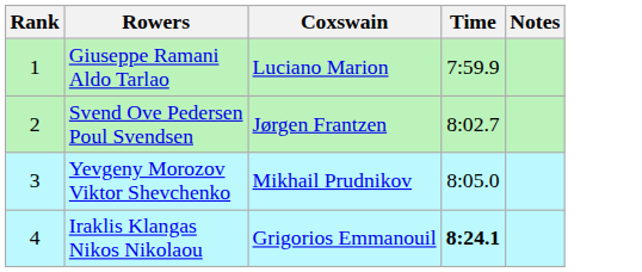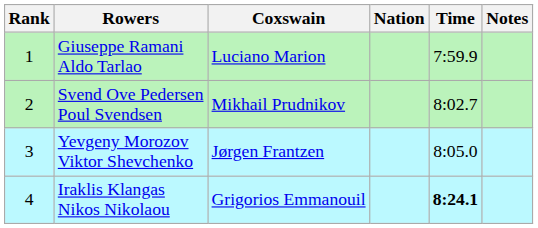 <table class="wikitable sortable" style="text-align:center">
 <tr>
 <th>Rank</th>
 <th>Rowers</th>
 <th>Coxswain</th>
+<th>Nation</th>
 <th>Time</th>
 <th>Notes</th>
 </tr>
 <tr bgcolor=bbf3bb>
 <td>1</td>
 <td align=left><a href='#'>Giuseppe Ramani</a><br><a href='#'>Aldo Tarlao</a></td>
 <td align=left><a href='#'>Luciano Marion</a></td>
+<td align=left></td>
 <td>7:59.9</td>
 <td></td>
 </tr>
 <tr bgcolor=bbf3bb>
 <td>2</td>
 <td align=left><a href='#'>Svend Ove Pedersen</a><br><a href='#'>Poul Svendsen</a></td>
-<td align=left><a href='#'>Jørgen Frantzen</a></td>
+<td align=left><a href='#'>Mikhail Prudnikov</a></td>
+<td align=left></td>
 <td>8:02.7</td>
 <td></td>
 </tr>
 <tr bgcolor=bbf9ff>
 <td>3</td>
 <td align=left><a href='#'>Yevgeny Morozov</a><br><a href='#'>Viktor Shevchenko</a></td>
-<td align=left><a href='#'>Mikhail Prudnikov</a></td>
+<td align=left><a href='#'>Jørgen Frantzen</a></td>
+<td align=left></td>
 <td>8:05.0</td>
 <td></td>
 </tr>
 <tr bgcolor=bbf9ff>
 <td>4</td>
 <td align=left><a href='#'>Iraklis Klangas</a><br><a href='#'>Nikos Nikolaou</a></td>
 <td align=left><a href='#'>Grigorios Emmanouil</a></td>
+<td align=left></td>
 <td><strong>8:24.1</strong></td>
 <td></td>
 </tr>
 </table>
